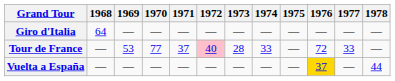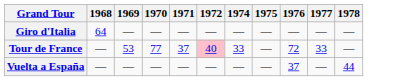 <table class="wikitable plainrowheaders">
 <tr>
 <th scope="col"><a href='#'>Grand Tour</a></th>
 <th scope="col">1968</th>
 <th scope="col">1969</th>
 <th scope="col">1970</th>
 <th scope="col">1971</th>
 <th scope="col">1972</th>
-<th scope="col">1973</th>
 <th scope="col">1974</th>
 <th scope="col">1975</th>
 <th scope="col">1976</th>
 <th scope="col">1977</th>
 <th scope="col">1978</th>
 </tr>
 <tr style="text-align:center;">
 <th scope="row"> <a href='#'>Giro d'Italia</a></th>
 <td><a href='#'>64</a></td>
 <td>—</td>
 <td>—</td>
 <td>—</td>
 <td>—</td>
 <td>—</td>
 <td>—</td>
 <td>—</td>
 <td>—</td>
 <td>—</td>
-<td>—</td>
 </tr>
 <tr style="text-align:center;">
 <th scope="row"> <a href='#'>Tour de France</a></th>
 <td>—</td>
 <td style="text-align:center;"><a href='#'>53</a></td>
 <td style="text-align:center;"><a href='#'>77</a></td>
 <td style="text-align:center;"><a href='#'>37</a></td>
 <td style="background: pink; text-align:center;"><a href='#'>40</a></td>
-<td style="text-align:center;"><a href='#'>28</a></td>
 <td style="text-align:center;"><a href='#'>33</a></td>
 <td>—</td>
 <td style="text-align:center;"><a href='#'>72</a></td>
 <td style="text-align:center;"><a href='#'>33</a></td>
 <td>—</td>
 </tr>
 <tr style="text-align:center;">
 <th scope="row"> <a href='#'>Vuelta a España</a></th>
 <td>—</td>
 <td>—</td>
 <td>—</td>
 <td>—</td>
 <td>—</td>
 <td>—</td>
 <td>—</td>
-<td>—</td>
-<td style="background: gold;"><a href='#'>37</a></td>
+<td><a href='#'>37</a></td>
 <td>—</td>
 <td><a href='#'>44</a></td>
 </tr>
 </table>
